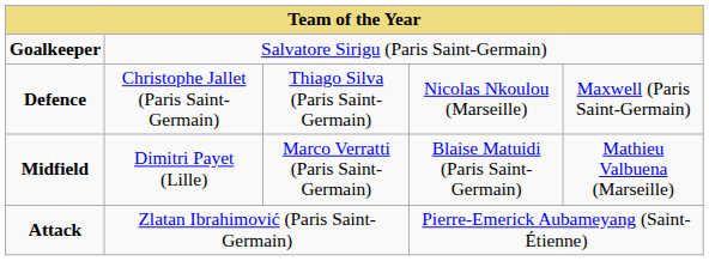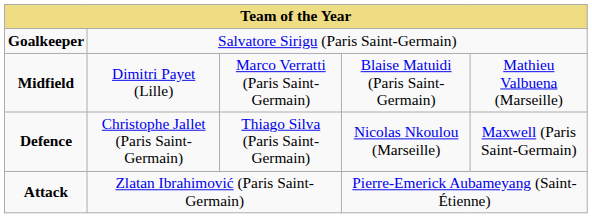 <table class="wikitable" style="text-align:center">
 <tr>
 <th style="background-color: #eedd82" colspan="5">Team of the Year</th>
 </tr>
 <tr>
 <td><strong>Goalkeeper</strong></td>
 <td colspan="4"> <a href='#'>Salvatore Sirigu</a> (Paris Saint-Germain)</td>
 </tr>
 <tr>
+<td><strong>Midfield</strong></td>
+<td> <a href='#'>Dimitri Payet</a> (Lille)</td>
+<td> <a href='#'>Marco Verratti</a> (Paris Saint-Germain)</td>
+<td> <a href='#'>Blaise Matuidi</a> (Paris Saint-Germain)</td>
+<td> <a href='#'>Mathieu Valbuena</a> (Marseille)</td>
+</tr>
+<tr>
 <td><strong>Defence</strong></td>
 <td> <a href='#'>Christophe Jallet</a> (Paris Saint-Germain)</td>
 <td> <a href='#'>Thiago Silva</a> (Paris Saint-Germain)</td>
 <td> <a href='#'>Nicolas Nkoulou</a><br>(Marseille)</td>
 <td> <a href='#'>Maxwell</a> (Paris Saint-Germain)</td>
 </tr>
 <tr>
-<td><strong>Midfield</strong></td>
-<td> <a href='#'>Dimitri Payet</a> (Lille)</td>
-<td> <a href='#'>Marco Verratti</a> (Paris Saint-Germain)</td>
-<td> <a href='#'>Blaise Matuidi</a> (Paris Saint-Germain)</td>
-<td> <a href='#'>Mathieu Valbuena</a> (Marseille)</td>
-</tr>
-<tr>
 <td><strong>Attack</strong></td>
 <td colspan="2"> <a href='#'>Zlatan Ibrahimović</a> (Paris Saint-Germain)</td>
 <td colspan="2"> <a href='#'>Pierre-Emerick Aubameyang</a> (Saint-Étienne)</td>
 </tr>
 </table>
